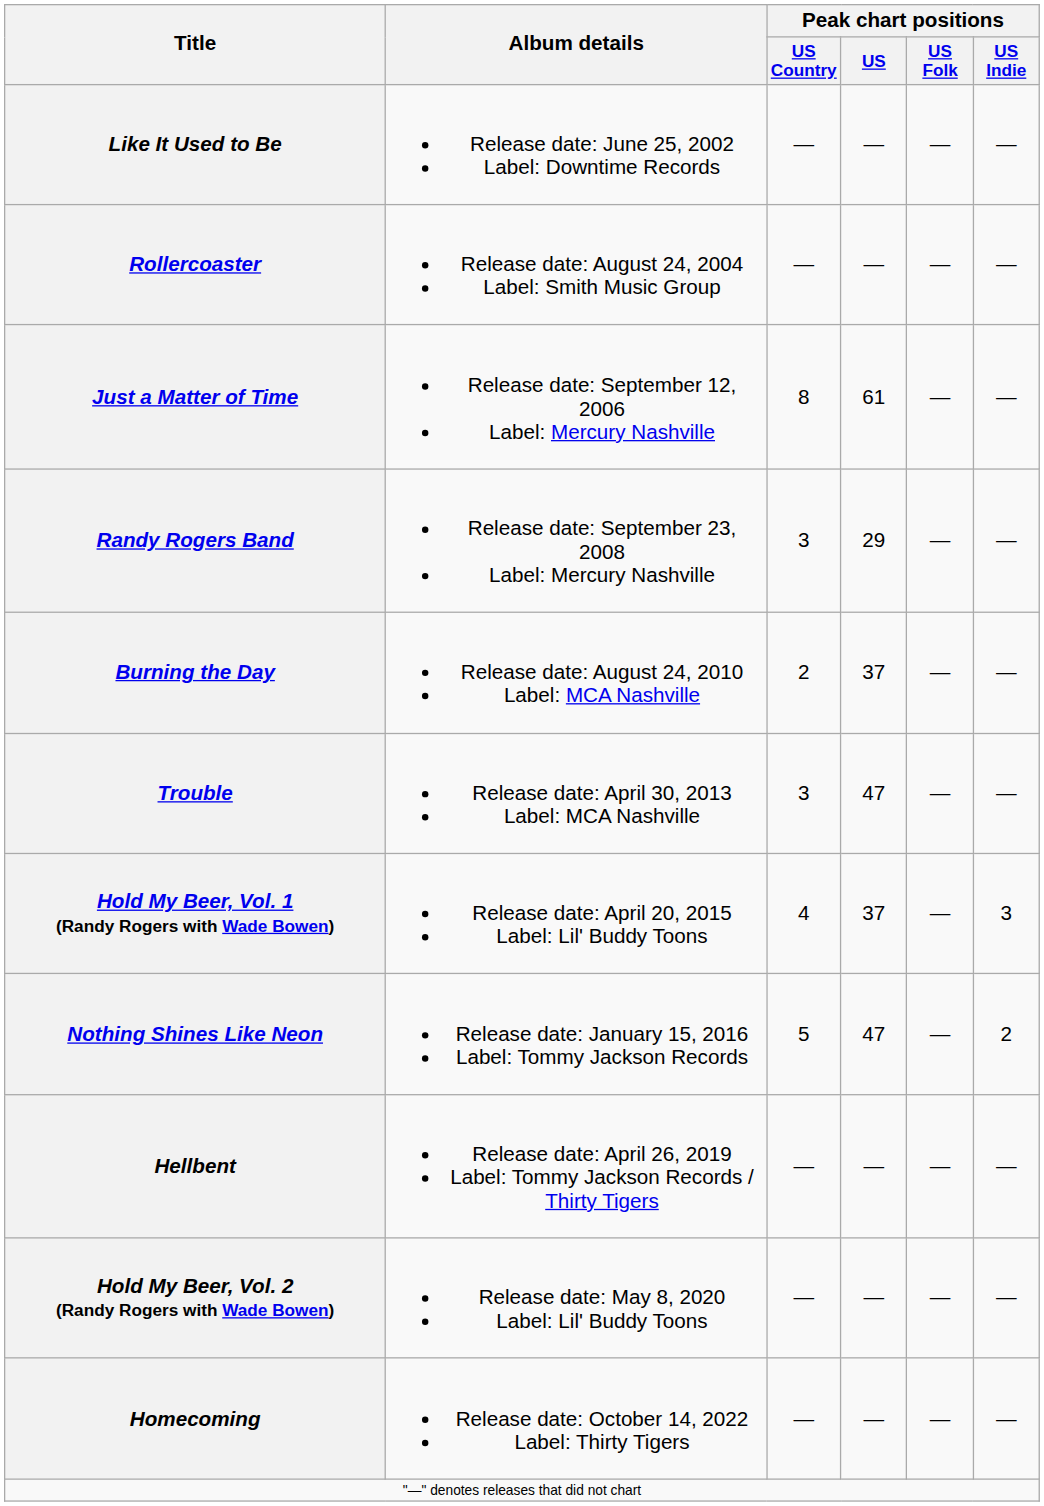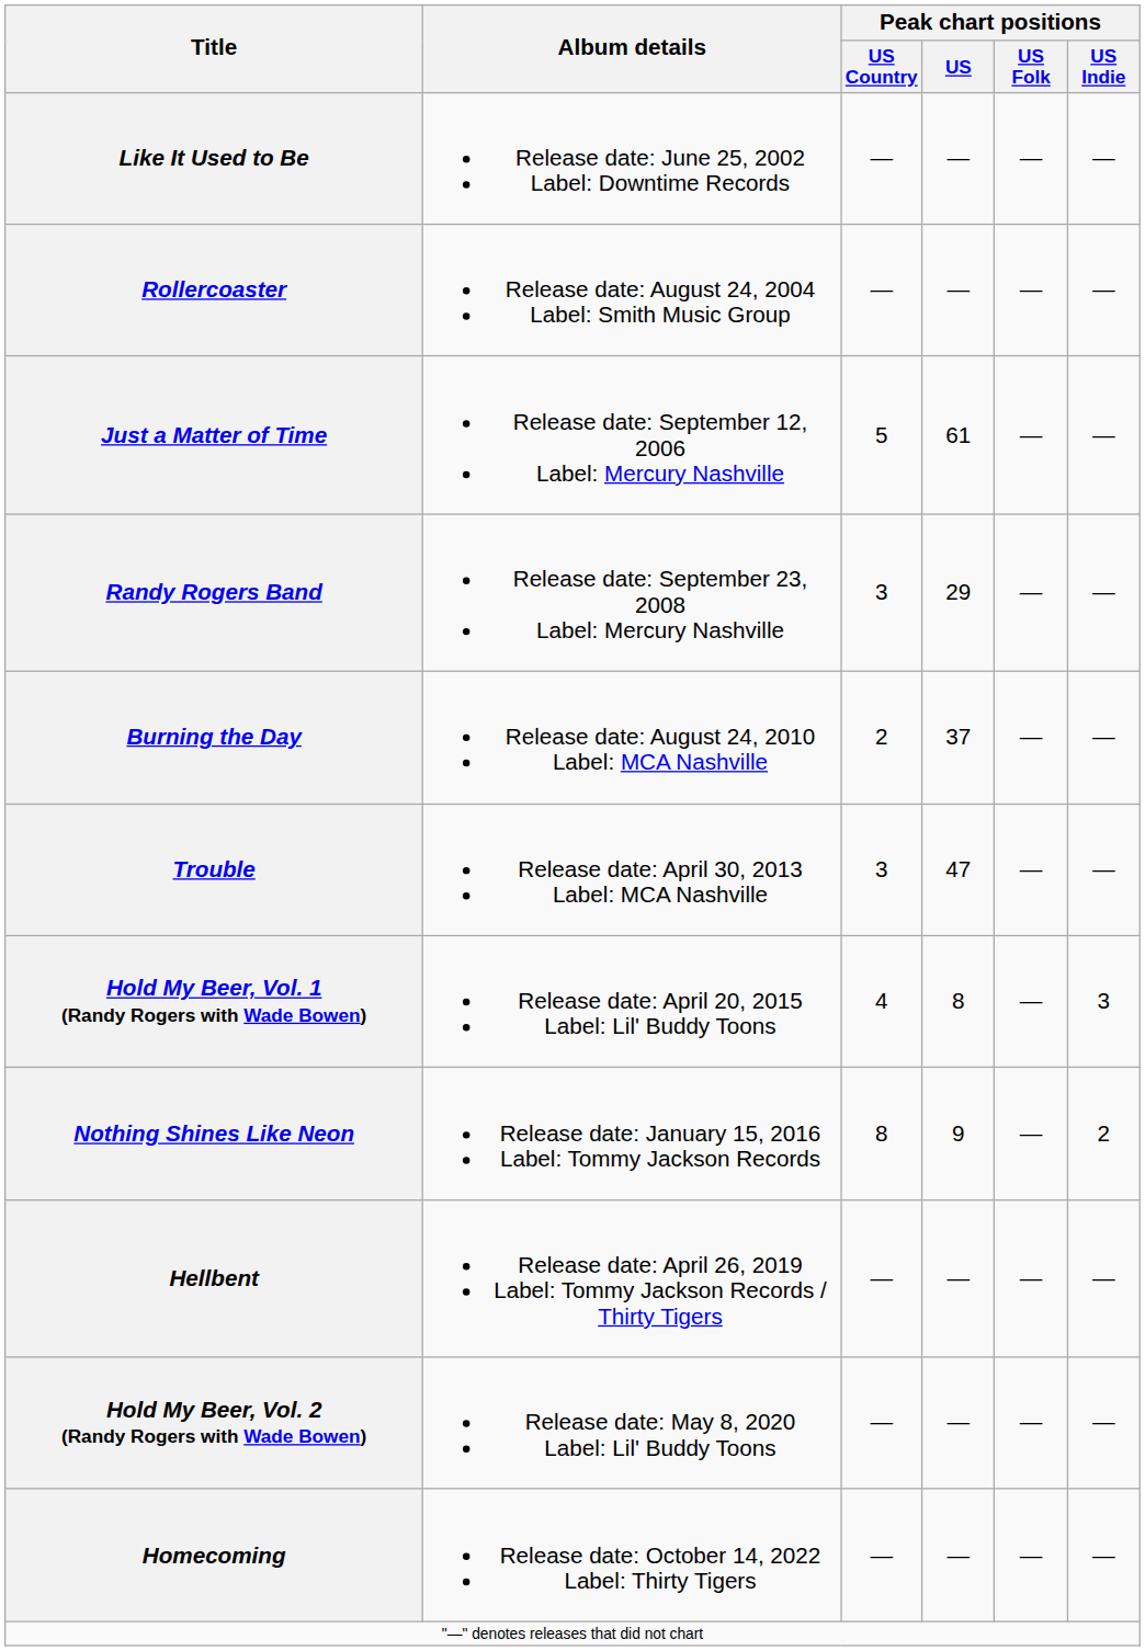 <table class="wikitable plainrowheaders" style="text-align:center;">
 <tr>
 <th rowspan="2" style="width:18em;">Title</th>
 <th rowspan="2" style="width:18em;">Album details</th>
 <th colspan="4">Peak chart positions</th>
 </tr>
 <tr style="font-size:smaller;">
 <th width="45"><a href='#'>US Country</a><br></th>
 <th width="45"><a href='#'>US</a><br></th>
 <th width="45"><a href='#'>US Folk</a><br></th>
 <th width="45"><a href='#'>US Indie</a><br></th>
 </tr>
 <tr>
 <th scope="row"><em>Like It Used to Be</em></th>
 <td><br><ul><li>Release date: June 25, 2002</li><li>Label: Downtime Records</li></ul></td>
 <td>—</td>
 <td>—</td>
 <td>—</td>
 <td>—</td>
 </tr>
 <tr>
 <th scope="row"><em><a href='#'>Rollercoaster</a></em></th>
 <td><br><ul><li>Release date: August 24, 2004</li><li>Label: Smith Music Group</li></ul></td>
 <td>—</td>
 <td>—</td>
 <td>—</td>
 <td>—</td>
 </tr>
 <tr>
 <th scope="row"><em><a href='#'>Just a Matter of Time</a></em></th>
 <td><br><ul><li>Release date: September 12, 2006</li><li>Label: <a href='#'>Mercury Nashville</a></li></ul></td>
-<td>8</td>
+<td>5</td>
 <td>61</td>
 <td>—</td>
 <td>—</td>
 </tr>
 <tr>
 <th scope="row"><em><a href='#'>Randy Rogers Band</a></em></th>
 <td><br><ul><li>Release date: September 23, 2008</li><li>Label: Mercury Nashville</li></ul></td>
 <td>3</td>
 <td>29</td>
 <td>—</td>
 <td>—</td>
 </tr>
 <tr>
 <th scope="row"><em><a href='#'>Burning the Day</a></em></th>
 <td><br><ul><li>Release date: August 24, 2010</li><li>Label: <a href='#'>MCA Nashville</a></li></ul></td>
 <td>2</td>
 <td>37</td>
 <td>—</td>
 <td>—</td>
 </tr>
 <tr>
 <th scope="row"><em><a href='#'>Trouble</a></em></th>
 <td><br><ul><li>Release date: April 30, 2013</li><li>Label: MCA Nashville</li></ul></td>
 <td>3</td>
 <td>47</td>
 <td>—</td>
 <td>—</td>
 </tr>
 <tr>
 <th scope="row"><em><a href='#'>Hold My Beer, Vol. 1</a></em><br><small>(Randy Rogers with <a href='#'>Wade Bowen</a>)</small></th>
 <td><br><ul><li>Release date: April 20, 2015</li><li>Label: Lil' Buddy Toons</li></ul></td>
 <td>4</td>
-<td>37</td>
+<td>8</td>
 <td>—</td>
 <td>3</td>
 </tr>
 <tr>
 <th scope="row"><em><a href='#'>Nothing Shines Like Neon</a></em></th>
 <td><br><ul><li>Release date: January 15, 2016</li><li>Label: Tommy Jackson Records</li></ul></td>
-<td>5</td>
-<td>47</td>
+<td>8</td>
+<td>9</td>
 <td>—</td>
 <td>2</td>
 </tr>
 <tr>
 <th scope="row"><em>Hellbent</em></th>
 <td><br><ul><li>Release date: April 26, 2019</li><li>Label: Tommy Jackson Records / <a href='#'>Thirty Tigers</a></li></ul></td>
 <td>—</td>
 <td>—</td>
 <td>—</td>
 <td>—</td>
 </tr>
 <tr>
 <th scope="row"><em>Hold My Beer, Vol. 2</em><br><small>(Randy Rogers with <a href='#'>Wade Bowen</a>)</small></th>
 <td><br><ul><li>Release date: May 8, 2020</li><li>Label: Lil' Buddy Toons</li></ul></td>
 <td>—</td>
 <td>—</td>
 <td>—</td>
 <td>—</td>
 </tr>
 <tr>
 <th scope="row"><em>Homecoming</em></th>
 <td><br><ul><li>Release date: October 14, 2022</li><li>Label: Thirty Tigers</li></ul></td>
 <td>—</td>
 <td>—</td>
 <td>—</td>
 <td>—</td>
 </tr>
 <tr>
 <td colspan="10" style="font-size:8pt">"—" denotes releases that did not chart</td>
 </tr>
 </table>
